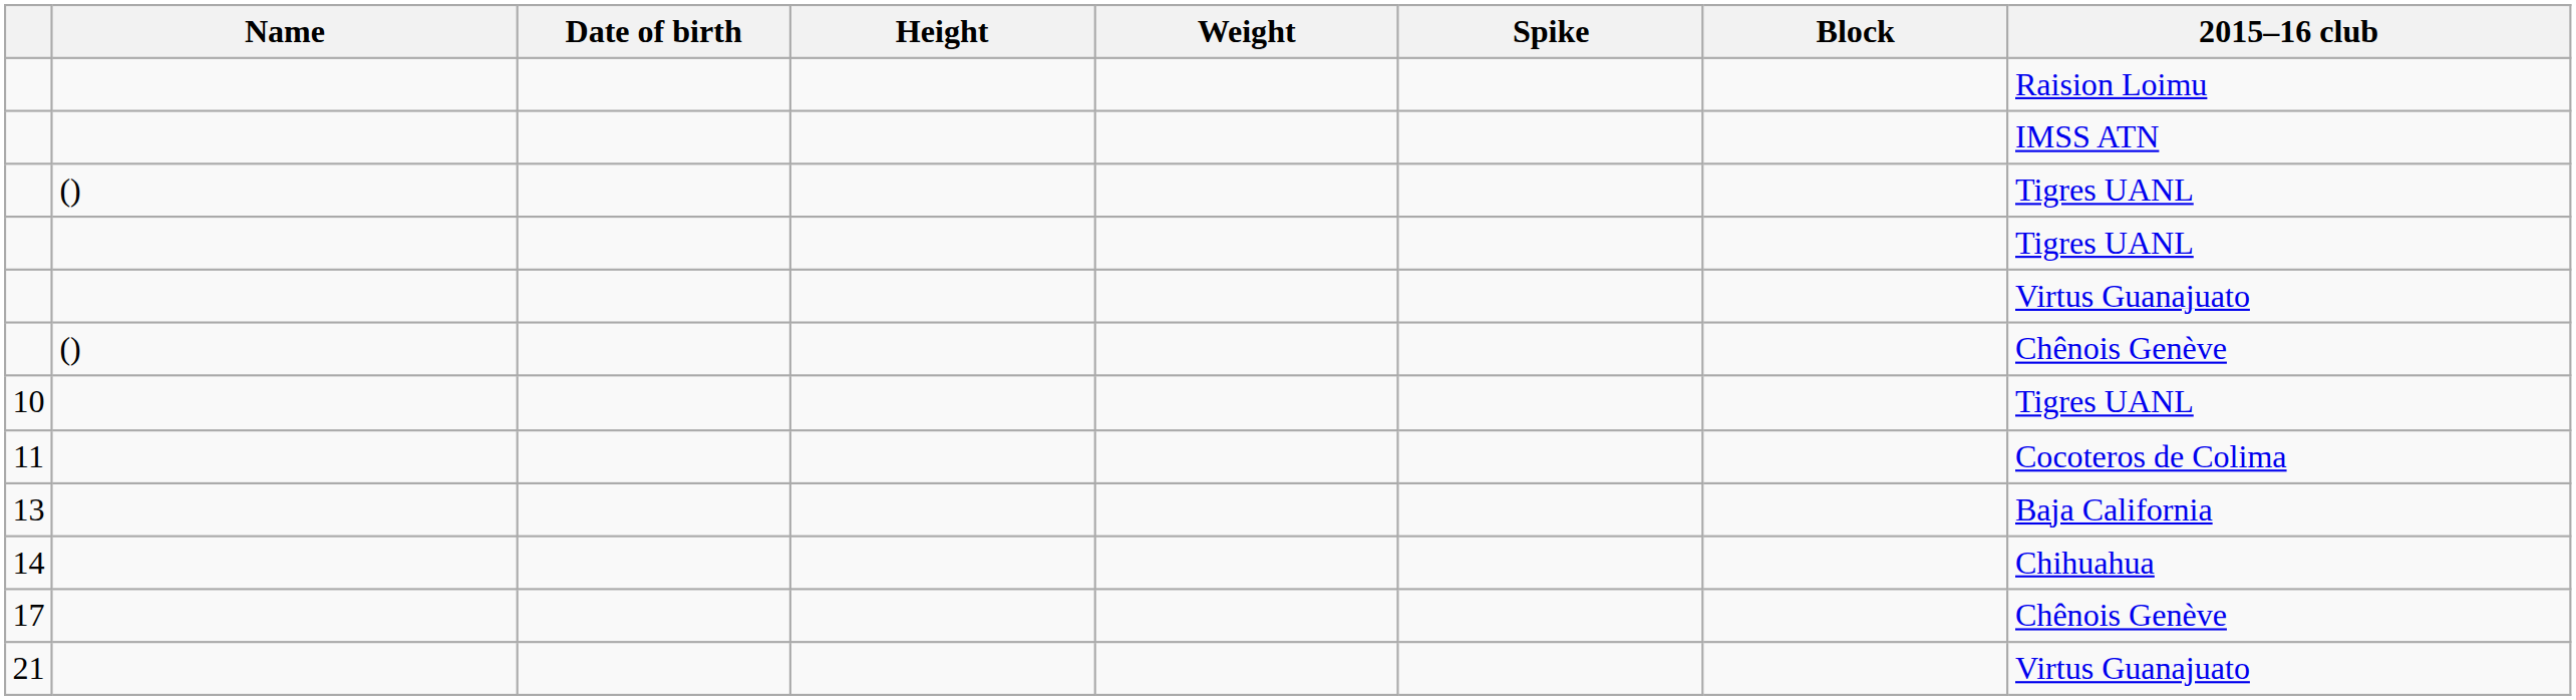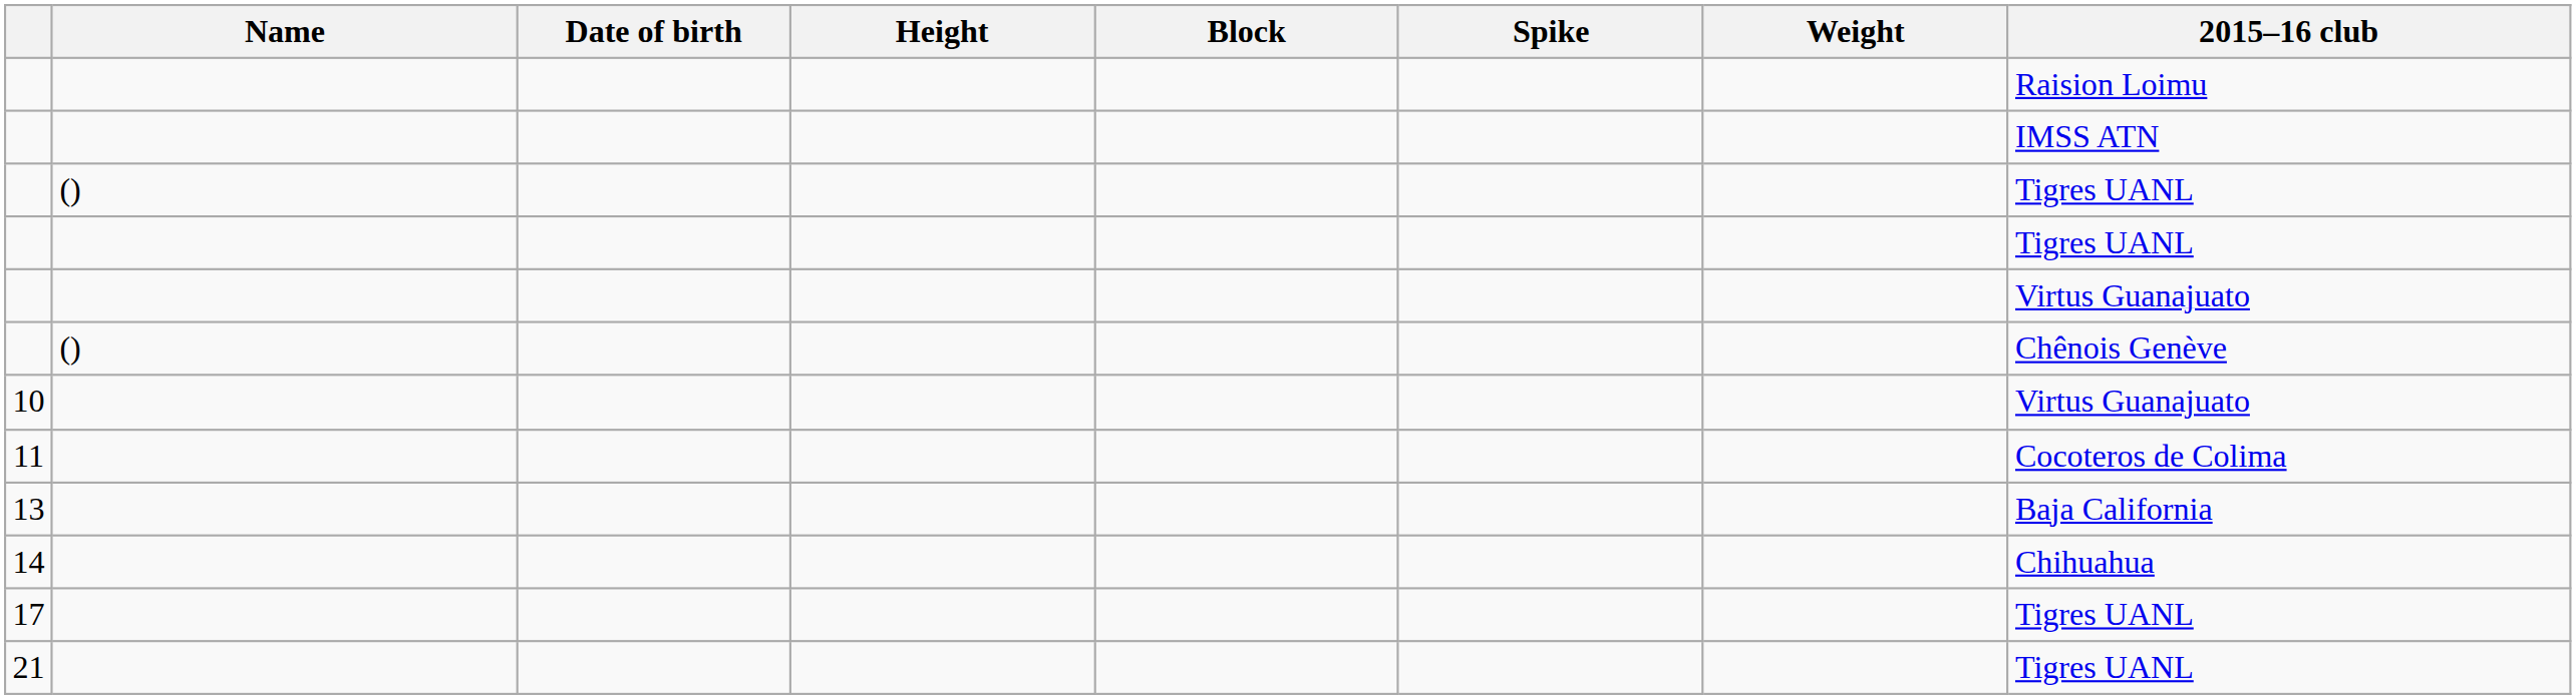 <table class="wikitable sortable" style="font-size:95%; text-align:center;">
 <tr>
 <th></th>
 <th style="width:14em">Name</th>
 <th style="width:8em">Date of birth</th>
 <th style="width:9em">Height</th>
+<th style="width:9em">Block</th>
+<th style="width:9em">Spike</th>
 <th style="width:9em">Weight</th>
-<th style="width:9em">Spike</th>
-<th style="width:9em">Block</th>
 <th style="width:17em">2015–16 club</th>
 </tr>
 <tr>
 <td></td>
 <td align=left></td>
 <td align=right></td>
 <td></td>
 <td></td>
 <td></td>
 <td></td>
 <td align=left> <a href='#'>Raision Loimu</a></td>
 </tr>
 <tr>
 <td></td>
 <td align=left></td>
 <td align=right></td>
 <td></td>
 <td></td>
 <td></td>
 <td></td>
 <td align=left> <a href='#'>IMSS ATN</a></td>
 </tr>
 <tr>
 <td></td>
 <td align=left> ()</td>
 <td align=right></td>
 <td></td>
 <td></td>
 <td></td>
 <td></td>
 <td align=left> <a href='#'>Tigres UANL</a></td>
 </tr>
 <tr>
 <td></td>
 <td align=left></td>
 <td align=right></td>
 <td></td>
 <td></td>
 <td></td>
 <td></td>
 <td align=left> <a href='#'>Tigres UANL</a></td>
 </tr>
 <tr>
 <td></td>
 <td align=left></td>
 <td align=right></td>
 <td></td>
 <td></td>
 <td></td>
 <td></td>
 <td align=left> <a href='#'>Virtus Guanajuato</a></td>
 </tr>
 <tr>
 <td></td>
 <td align=left> ()</td>
 <td align=right></td>
 <td></td>
 <td></td>
 <td></td>
 <td></td>
 <td align=left> <a href='#'>Chênois Genève</a></td>
 </tr>
 <tr>
 <td>10</td>
 <td align=left></td>
 <td align=right></td>
 <td></td>
 <td></td>
 <td></td>
 <td></td>
-<td align=left> <a href='#'>Tigres UANL</a></td>
+<td align=left> <a href='#'>Virtus Guanajuato</a></td>
 </tr>
 <tr>
 <td>11</td>
 <td align=left></td>
 <td align=right></td>
 <td></td>
 <td></td>
 <td></td>
 <td></td>
 <td align=left> <a href='#'>Cocoteros de Colima</a></td>
 </tr>
 <tr>
 <td>13</td>
 <td align=left></td>
 <td align=right></td>
 <td></td>
 <td></td>
 <td></td>
 <td></td>
 <td align=left> <a href='#'>Baja California</a></td>
 </tr>
 <tr>
 <td>14</td>
 <td align=left></td>
 <td align=right></td>
 <td></td>
 <td></td>
 <td></td>
 <td></td>
 <td align=left> <a href='#'>Chihuahua</a></td>
 </tr>
 <tr>
 <td>17</td>
 <td align=left></td>
 <td align=right></td>
 <td></td>
 <td></td>
 <td></td>
 <td></td>
-<td align=left> <a href='#'>Chênois Genève</a></td>
+<td align=left> <a href='#'>Tigres UANL</a></td>
 </tr>
 <tr>
 <td>21</td>
 <td align=left></td>
 <td align=right></td>
 <td></td>
 <td></td>
 <td></td>
 <td></td>
-<td align=left> <a href='#'>Virtus Guanajuato</a></td>
+<td align=left> <a href='#'>Tigres UANL</a></td>
 </tr>
 </table>
